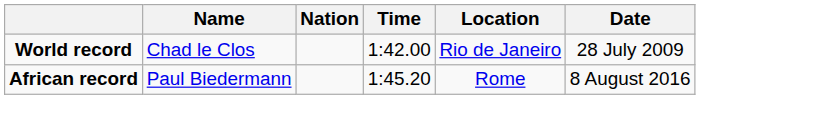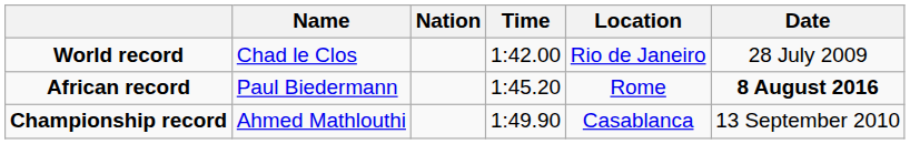 <table class=wikitable style=text-align:center>
 <tr>
 <th></th>
 <th>Name</th>
 <th>Nation</th>
 <th>Time</th>
 <th>Location</th>
 <th>Date</th>
 </tr>
 <tr>
 <td><strong>World record</strong></td>
 <td align=left><a href='#'>Chad le Clos</a></td>
 <td align=left></td>
 <td align=left>1:42.00</td>
 <td><a href='#'>Rio de Janeiro</a></td>
 <td>28 July 2009</td>
 </tr>
 <tr>
 <td><strong>African record</strong></td>
 <td align=left><a href='#'>Paul Biedermann</a></td>
 <td align=left></td>
 <td align=left>1:45.20</td>
 <td><a href='#'>Rome</a></td>
-<td>8 August 2016</td>
+<td><strong>8 August 2016</strong></td>
+</tr>
+<tr>
+<td><strong>Championship record</strong></td>
+<td align=left><a href='#'>Ahmed Mathlouthi</a></td>
+<td align=left></td>
+<td align=left>1:49.90</td>
+<td><a href='#'>Casablanca</a></td>
+<td>13 September 2010</td>
 </tr>
 </table>
